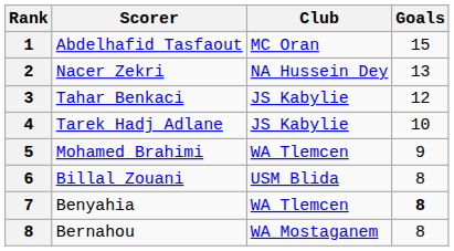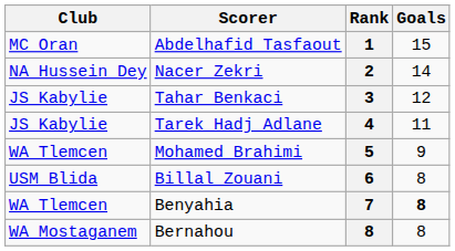 <table class="wikitable" style="text-align:center">
 <tr>
+<th>Club</th>
+<th>Scorer</th>
 <th>Rank</th>
-<th>Scorer</th>
-<th>Club</th>
 <th>Goals</th>
 </tr>
 <tr>
+<td align="left"><a href='#'>MC Oran</a></td>
+<td align="left"> <a href='#'>Abdelhafid Tasfaout</a></td>
 <th>1</th>
-<td align="left"> <a href='#'>Abdelhafid Tasfaout</a></td>
-<td align="left"><a href='#'>MC Oran</a></td>
 <td style="text-align:center;">15</td>
 </tr>
 <tr>
+<td align="left"><a href='#'>NA Hussein Dey</a></td>
+<td align="left"> <a href='#'>Nacer Zekri</a></td>
 <th>2</th>
-<td align="left"> <a href='#'>Nacer Zekri</a></td>
-<td align="left"><a href='#'>NA Hussein Dey</a></td>
-<td style="text-align:center;">13</td>
+<td style="text-align:center;">14</td>
 </tr>
 <tr>
+<td align="left"><a href='#'>JS Kabylie</a></td>
+<td align="left"> <a href='#'>Tahar Benkaci</a></td>
 <th>3</th>
-<td align="left"> <a href='#'>Tahar Benkaci</a></td>
-<td align="left"><a href='#'>JS Kabylie</a></td>
 <td style="text-align:center;">12</td>
 </tr>
 <tr>
+<td align="left"><a href='#'>JS Kabylie</a></td>
+<td align="left"> <a href='#'>Tarek Hadj Adlane</a></td>
 <th>4</th>
-<td align="left"> <a href='#'>Tarek Hadj Adlane</a></td>
-<td align="left"><a href='#'>JS Kabylie</a></td>
-<td style="text-align:center;">10</td>
+<td style="text-align:center;">11</td>
 </tr>
 <tr>
+<td align="left"><a href='#'>WA Tlemcen</a></td>
+<td align="left"> <a href='#'>Mohamed Brahimi</a></td>
 <th>5</th>
-<td align="left"> <a href='#'>Mohamed Brahimi</a></td>
-<td align="left"><a href='#'>WA Tlemcen</a></td>
 <td style="text-align:center;">9</td>
 </tr>
 <tr>
+<td align="left"><a href='#'>USM Blida</a></td>
+<td align="left"> <a href='#'>Billal Zouani</a></td>
 <th>6</th>
-<td align="left"> <a href='#'>Billal Zouani</a></td>
-<td align="left"><a href='#'>USM Blida</a></td>
 <td style="text-align:center;">8</td>
 </tr>
 <tr>
+<td align="left"><a href='#'>WA Tlemcen</a></td>
+<td align="left"> Benyahia</td>
 <th>7</th>
-<td align="left"> Benyahia</td>
-<td align="left"><a href='#'>WA Tlemcen</a></td>
 <td style="text-align:center;"><strong>8</strong></td>
 </tr>
 <tr>
+<td align="left"><a href='#'>WA Mostaganem</a></td>
+<td align="left"> Bernahou</td>
 <th>8</th>
-<td align="left"> Bernahou</td>
-<td align="left"><a href='#'>WA Mostaganem</a></td>
 <td style="text-align:center;">8</td>
 </tr>
 </table>
